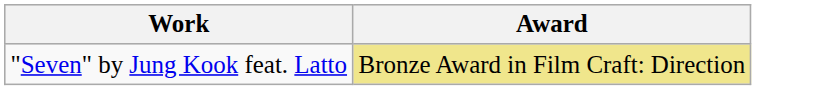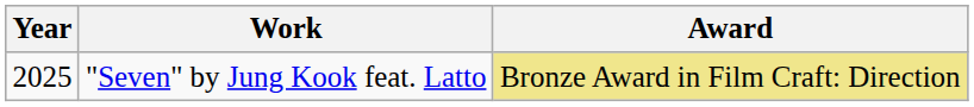 <table class="wikitable">
 <tr>
+<th>Year</th>
 <th>Work</th>
 <th>Award</th>
 </tr>
 <tr>
+<td>2025</td>
 <td>"<a href='#'>Seven</a>" by <a href='#'>Jung Kook</a> feat. <a href='#'>Latto</a></td>
 <td style="background: khaki;">Bronze Award in Film Craft: Direction </td>
 </tr>
 </table>
